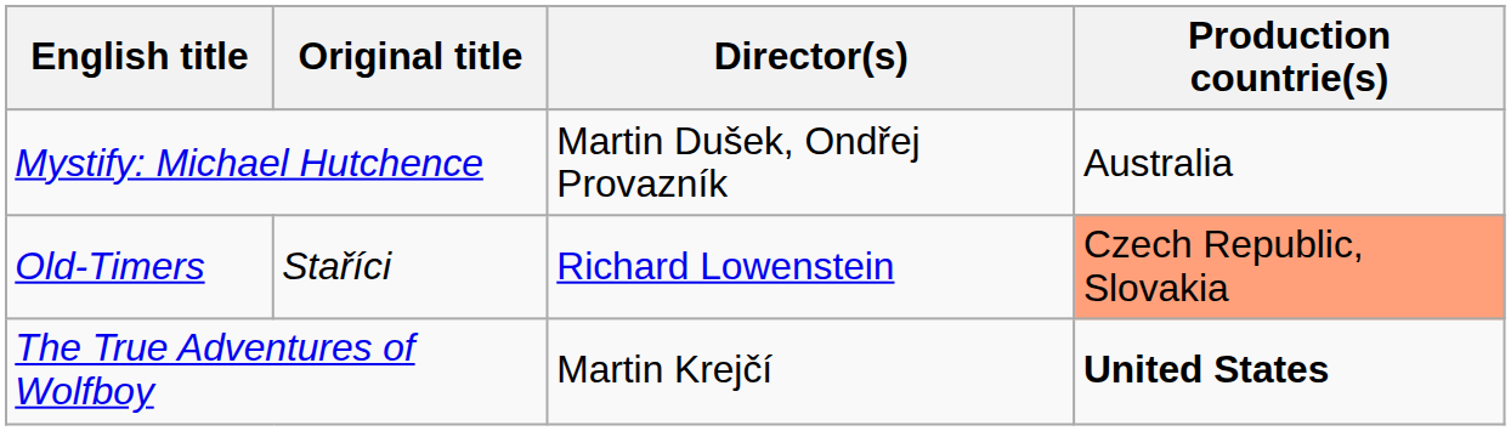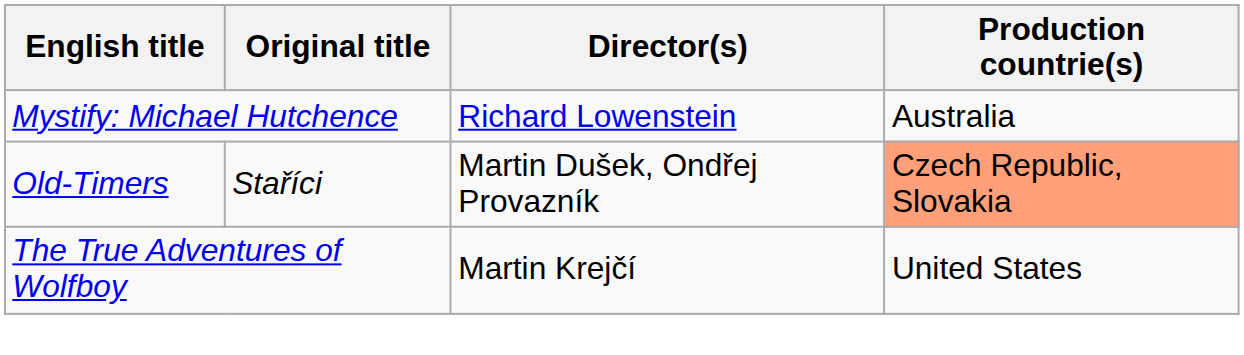 <table class="sortable wikitable" style="width:100%; margin-bottom:4px" cellpadding="5">
 <tr>
 <th scope="col">English title</th>
 <th scope="col">Original title</th>
 <th scope="col">Director(s)</th>
 <th scope="col">Production countrie(s)</th>
 </tr>
 <tr>
 <td colspan="2"><em><a href='#'>Mystify: Michael Hutchence</a></em></td>
-<td>Martin Dušek, Ondřej Provazník</td>
+<td><a href='#'>Richard Lowenstein</a></td>
 <td>Australia</td>
 </tr>
 <tr>
 <td><em><a href='#'>Old-Timers</a></em></td>
 <td><em>Staříci</em></td>
-<td><a href='#'>Richard Lowenstein</a></td>
+<td>Martin Dušek, Ondřej Provazník</td>
 <td style="background: lightsalmon;">Czech Republic, Slovakia</td>
 </tr>
 <tr>
 <td colspan="2"><em><a href='#'>The True Adventures of Wolfboy</a></em></td>
 <td>Martin Krejčí</td>
-<td><strong>United States</strong></td>
+<td>United States</td>
 </tr>
 </table>
